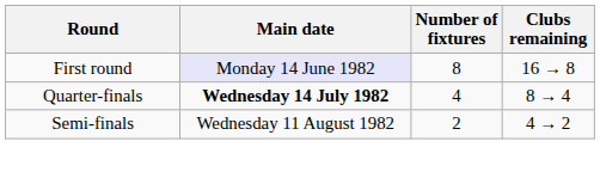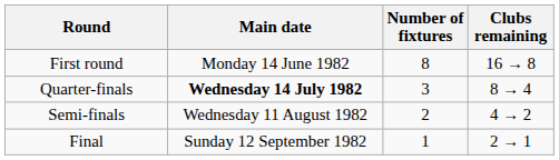 <table class="wikitable plainrowheaders" style="text-align:center">
 <tr>
 <th scope="col" style="width:150px">Round</th>
 <th scope="col" style="width:200px">Main date</th>
 <th scope="col" style="width:75px">Number of fixtures</th>
 <th scope="col" style="width:75px">Clubs remaining</th>
 </tr>
 <tr>
 <td>First round</td>
-<td style="background: lavender;">Monday 14 June 1982</td>
+<td>Monday 14 June 1982</td>
 <td>8</td>
 <td>16 → 8</td>
 </tr>
 <tr>
 <td>Quarter-finals</td>
 <td><strong>Wednesday 14 July 1982</strong></td>
-<td>4</td>
+<td>3</td>
 <td>8 → 4</td>
 </tr>
 <tr>
 <td>Semi-finals</td>
 <td>Wednesday 11 August 1982</td>
 <td>2</td>
 <td>4 → 2</td>
 </tr>
+<tr>
+<td>Final</td>
+<td>Sunday 12 September 1982</td>
+<td>1</td>
+<td>2 → 1</td>
+</tr>
 </table>
